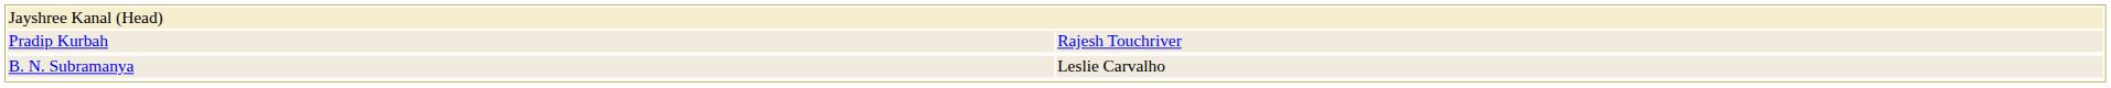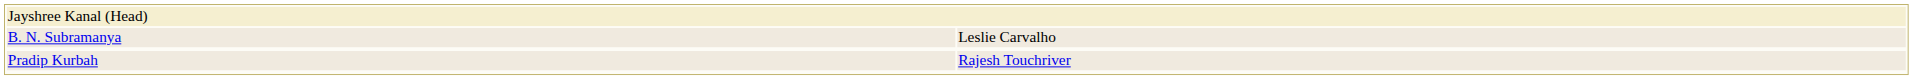 <table style="width:100%;border: 1px solid #BEB168;background-color:#FDFCF6;">
 <tr>
 <td colspan="2" style="background-color:#F5EFD0;"> Jayshree Kanal (Head)</td>
+</tr>
+<tr style="background-color:#F0EADF;">
+<td style="width:50%"> <a href='#'>B. N. Subramanya</a></td>
+<td style="width:50%"> Leslie Carvalho</td>
+</tr>
+<tr style="vertical-align:top;">
 </tr>
 <tr style="background-color:#F0EADF;">
 <td style="width:50%"> <a href='#'>Pradip Kurbah</a></td>
 <td style="width:50%"> <a href='#'>Rajesh Touchriver</a></td>
 </tr>
 <tr style="vertical-align:top;">
 </tr>
-<tr style="background-color:#F0EADF;">
-<td style="width:50%"> <a href='#'>B. N. Subramanya</a></td>
-<td style="width:50%"> Leslie Carvalho</td>
-</tr>
-<tr style="vertical-align:top;">
-</tr>
 </table>
